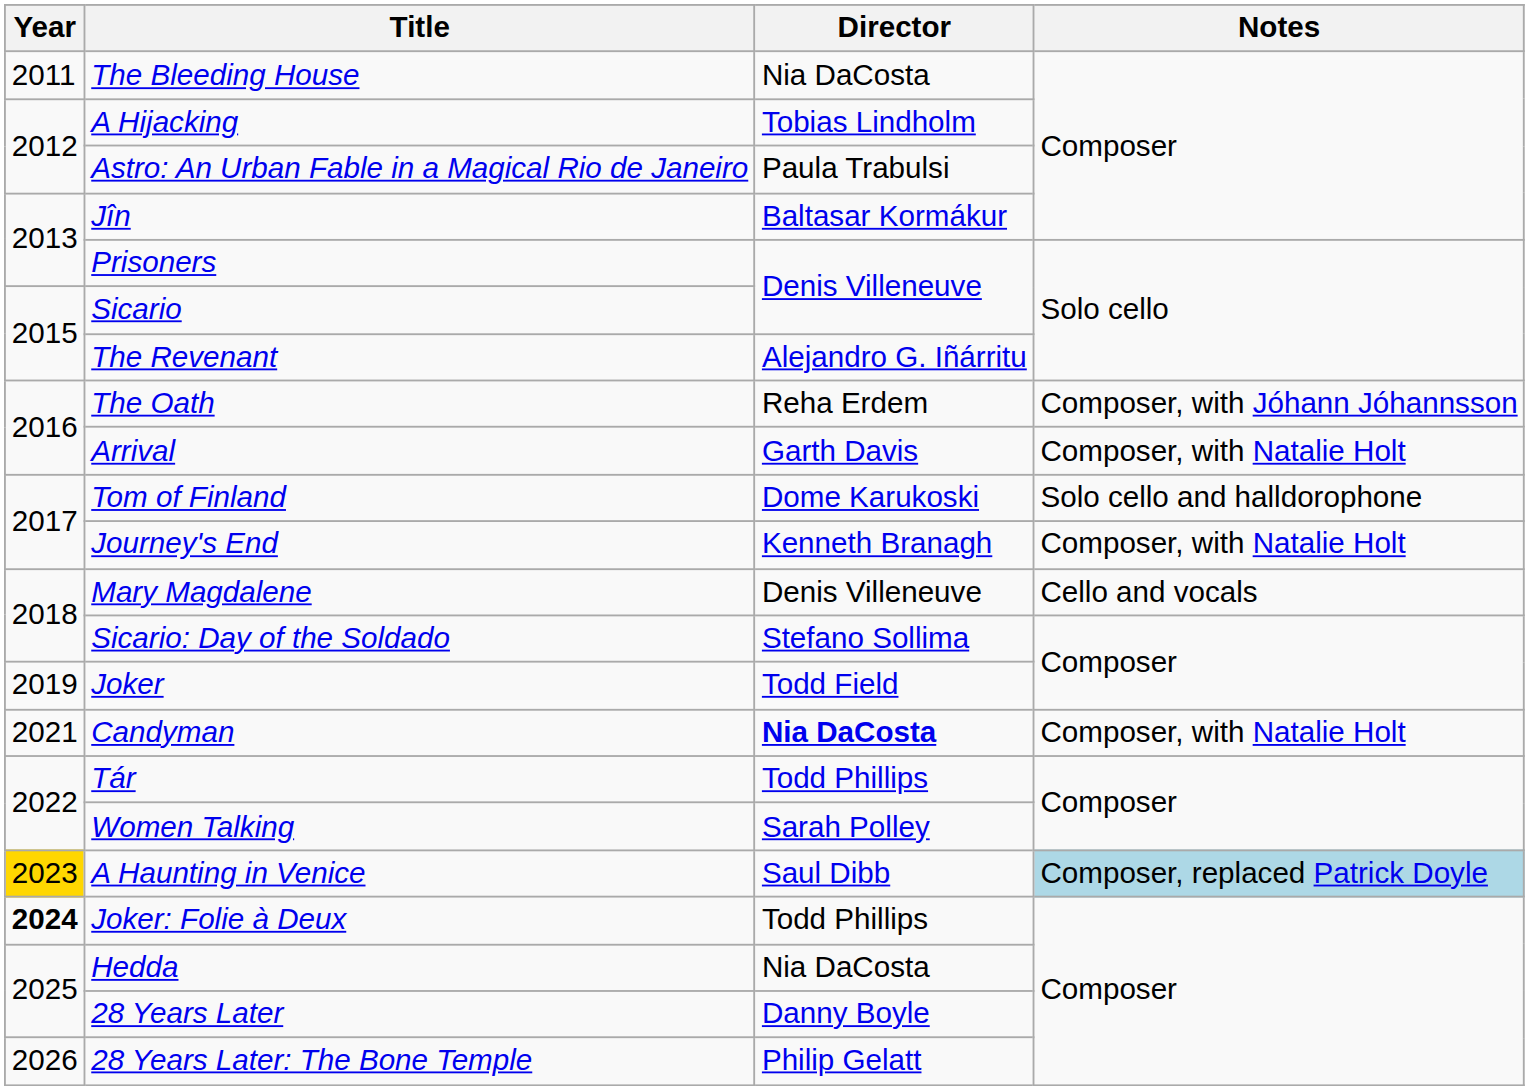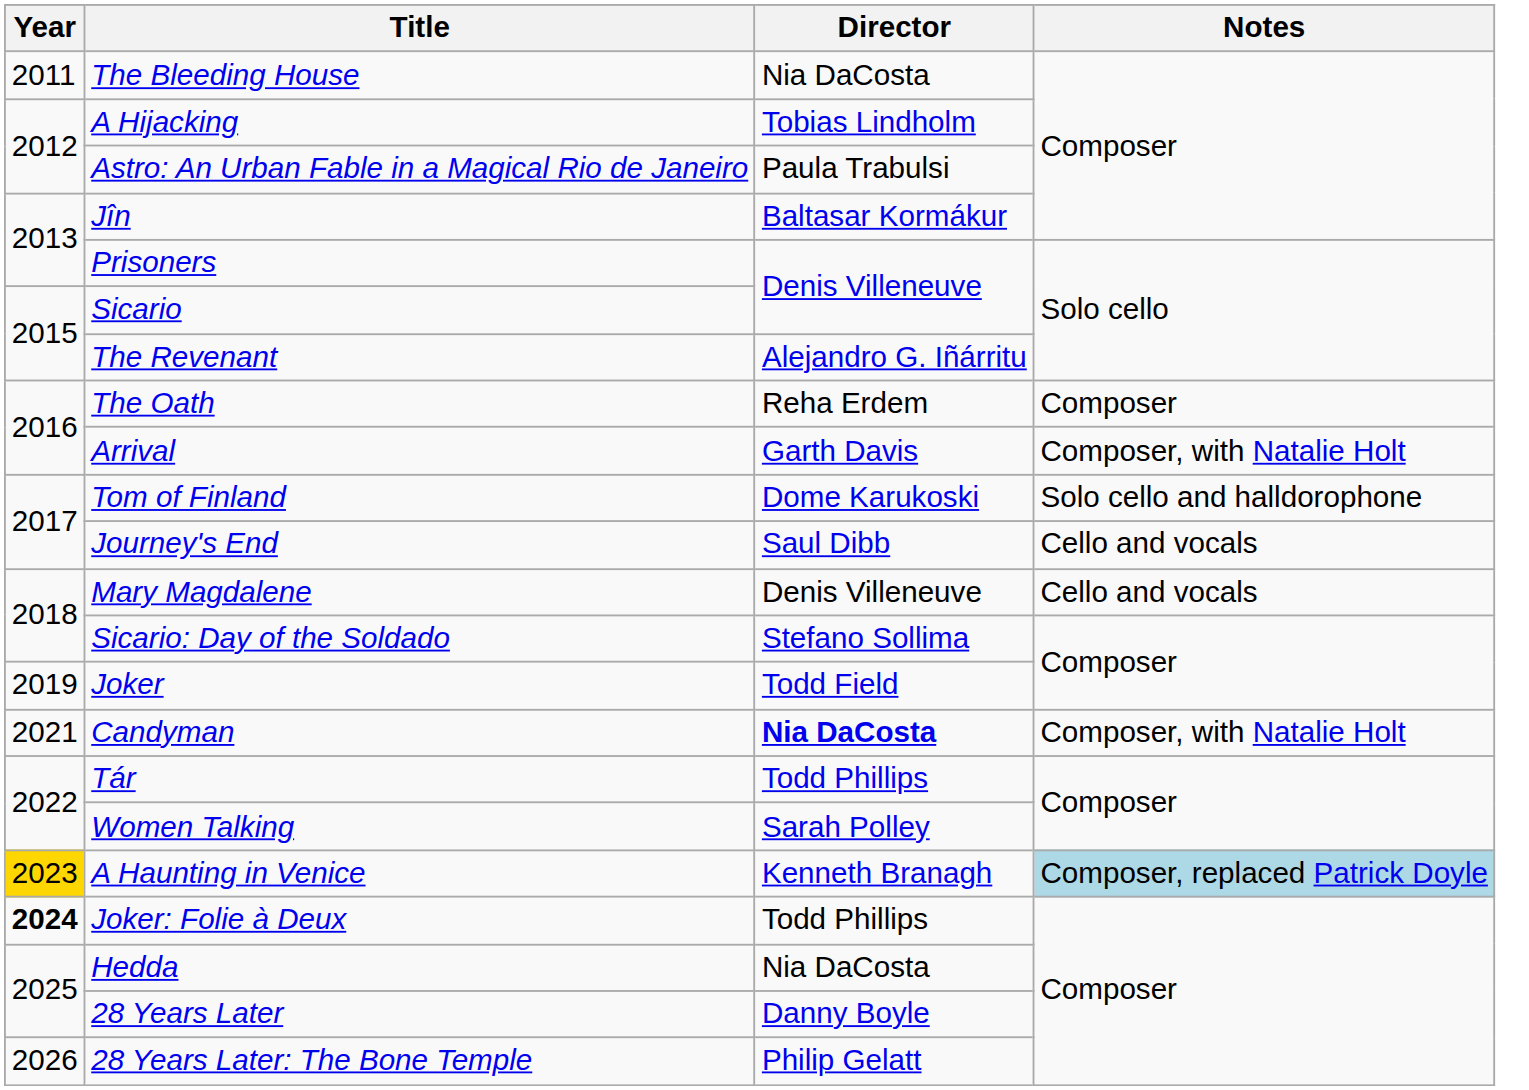 <table class="wikitable sortable">
 <tr>
 <th>Year</th>
 <th>Title</th>
 <th>Director</th>
 <th class="unsortable">Notes</th>
 </tr>
 <tr>
 <td>2011</td>
 <td><em><a href='#'>The Bleeding House</a></em></td>
 <td>Nia DaCosta</td>
 <td rowspan=4>Composer</td>
 </tr>
 <tr>
 <td rowspan=2>2012</td>
 <td><em><a href='#'>A Hijacking</a></em></td>
 <td><a href='#'>Tobias Lindholm</a></td>
 </tr>
 <tr>
 <td><em><a href='#'>Astro: An Urban Fable in a Magical Rio de Janeiro</a></em></td>
 <td>Paula Trabulsi</td>
 </tr>
 <tr>
 <td rowspan=2>2013</td>
 <td><em><a href='#'>Jîn</a></em></td>
 <td><a href='#'>Baltasar Kormákur</a></td>
 </tr>
 <tr>
 <td><em><a href='#'>Prisoners</a></em></td>
 <td rowspan=2><a href='#'>Denis Villeneuve</a></td>
 <td rowspan=3>Solo cello</td>
 </tr>
 <tr>
 <td rowspan=2>2015</td>
 <td><em><a href='#'>Sicario</a></em></td>
 </tr>
 <tr>
 <td><em><a href='#'>The Revenant</a></em></td>
 <td><a href='#'>Alejandro G. Iñárritu</a></td>
 </tr>
 <tr>
 <td rowspan=2>2016</td>
 <td><em><a href='#'>The Oath</a></em></td>
 <td>Reha Erdem</td>
-<td>Composer, with <a href='#'>Jóhann Jóhannsson</a></td>
+<td>Composer</td>
 </tr>
 <tr>
 <td><em><a href='#'>Arrival</a></em></td>
 <td><a href='#'>Garth Davis</a></td>
 <td>Composer, with <a href='#'>Natalie Holt</a></td>
 </tr>
 <tr>
 <td rowspan=2>2017</td>
 <td><em><a href='#'>Tom of Finland</a></em></td>
 <td><a href='#'>Dome Karukoski</a></td>
 <td>Solo cello and halldorophone</td>
 </tr>
 <tr>
 <td><em><a href='#'>Journey's End</a></em></td>
-<td><a href='#'>Kenneth Branagh</a></td>
-<td>Composer, with <a href='#'>Natalie Holt</a></td>
+<td><a href='#'>Saul Dibb</a></td>
+<td>Cello and vocals</td>
 </tr>
 <tr>
 <td rowspan=2>2018</td>
 <td><em><a href='#'>Mary Magdalene</a></em></td>
 <td>Denis Villeneuve</td>
 <td>Cello and vocals</td>
 </tr>
 <tr>
 <td><em><a href='#'>Sicario: Day of the Soldado</a></em></td>
 <td><a href='#'>Stefano Sollima</a></td>
 <td rowspan="2">Composer</td>
 </tr>
 <tr>
 <td>2019</td>
 <td><em><a href='#'>Joker</a></em></td>
 <td><a href='#'>Todd Field</a></td>
 </tr>
 <tr>
 <td>2021</td>
 <td><em><a href='#'>Candyman</a></em></td>
 <td><strong><a href='#'>Nia DaCosta</a></strong></td>
 <td>Composer, with <a href='#'>Natalie Holt</a></td>
 </tr>
 <tr>
 <td rowspan=2>2022</td>
 <td><em><a href='#'>Tár</a></em></td>
 <td><a href='#'>Todd Phillips</a></td>
 <td rowspan="2">Composer</td>
 </tr>
 <tr>
 <td><em><a href='#'>Women Talking</a></em></td>
 <td><a href='#'>Sarah Polley</a></td>
 </tr>
 <tr>
 <td style="background: gold;">2023</td>
 <td><em><a href='#'>A Haunting in Venice</a></em></td>
-<td><a href='#'>Saul Dibb</a></td>
+<td><a href='#'>Kenneth Branagh</a></td>
 <td style="background: lightblue;">Composer, replaced <a href='#'>Patrick Doyle</a></td>
 </tr>
 <tr>
 <td><strong>2024</strong></td>
 <td><em><a href='#'>Joker: Folie à Deux</a></em></td>
 <td>Todd Phillips</td>
 <td rowspan="4">Composer</td>
 </tr>
 <tr>
 <td rowspan=2>2025</td>
 <td><em><a href='#'>Hedda</a></em></td>
 <td>Nia DaCosta</td>
 </tr>
 <tr>
 <td><em><a href='#'>28 Years Later</a></em></td>
 <td><a href='#'>Danny Boyle</a></td>
 </tr>
 <tr>
 <td>2026</td>
 <td><em><a href='#'>28 Years Later: The Bone Temple</a></em></td>
 <td><a href='#'>Philip Gelatt</a></td>
 </tr>
 </table>
